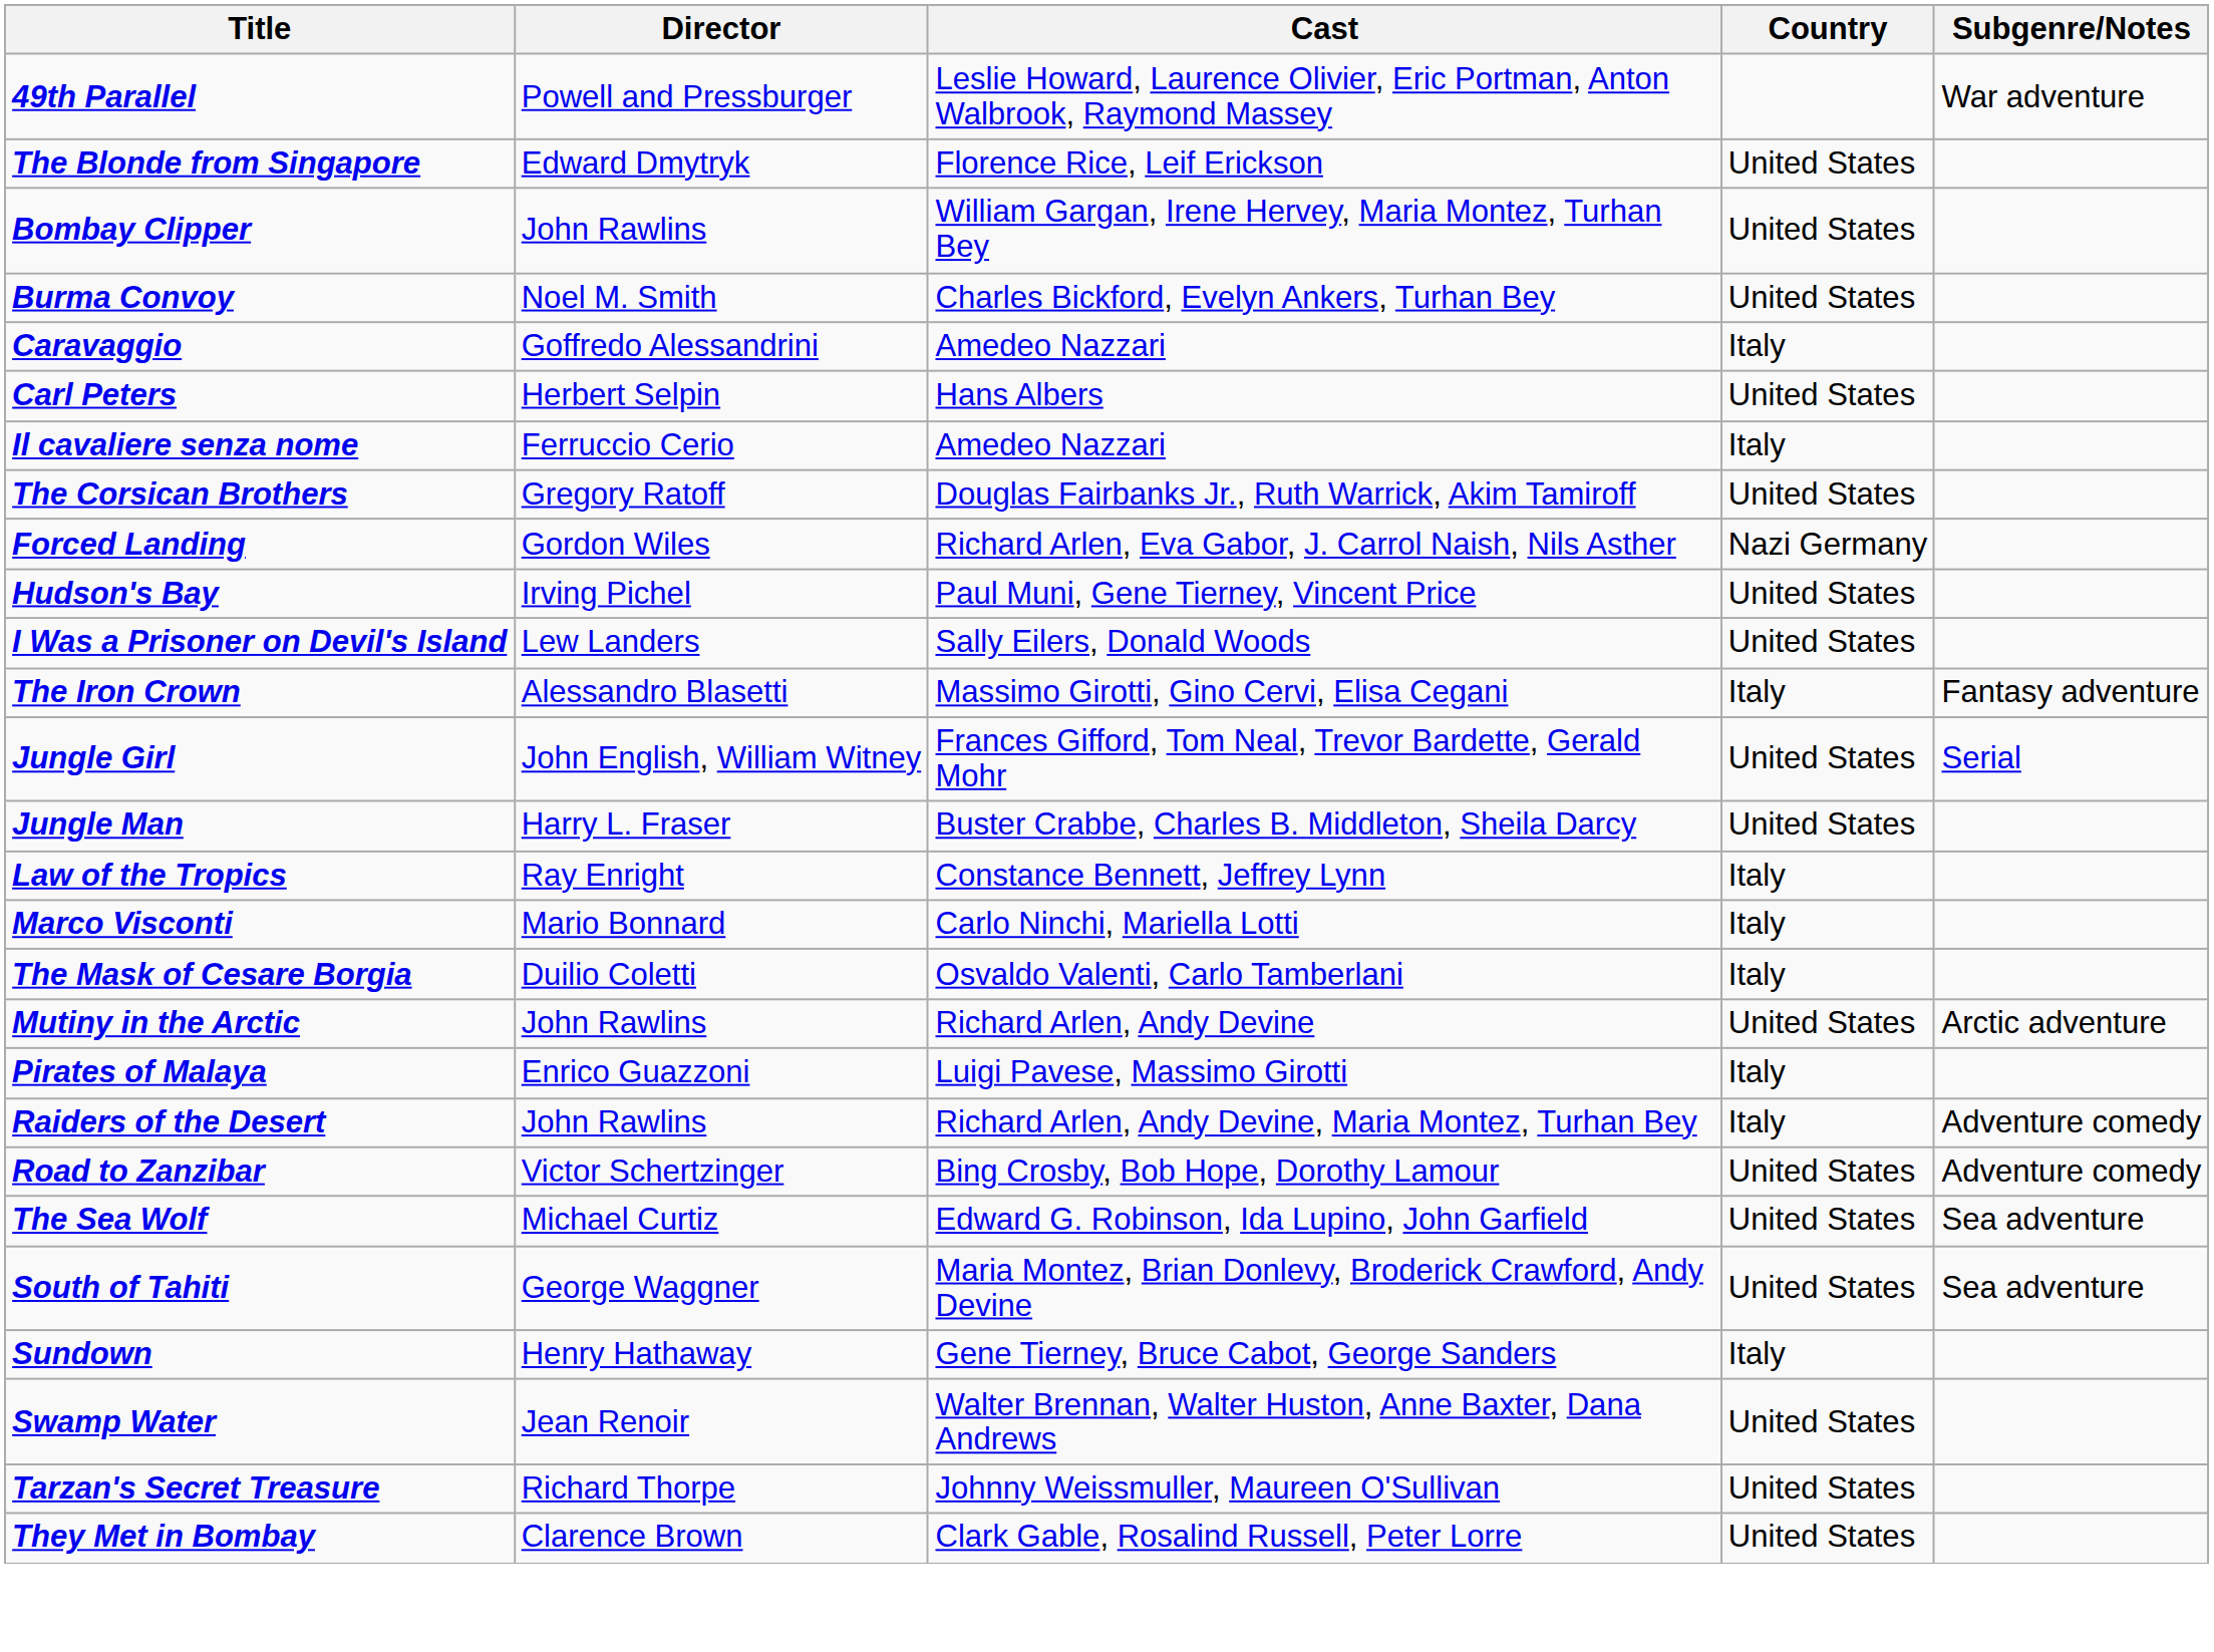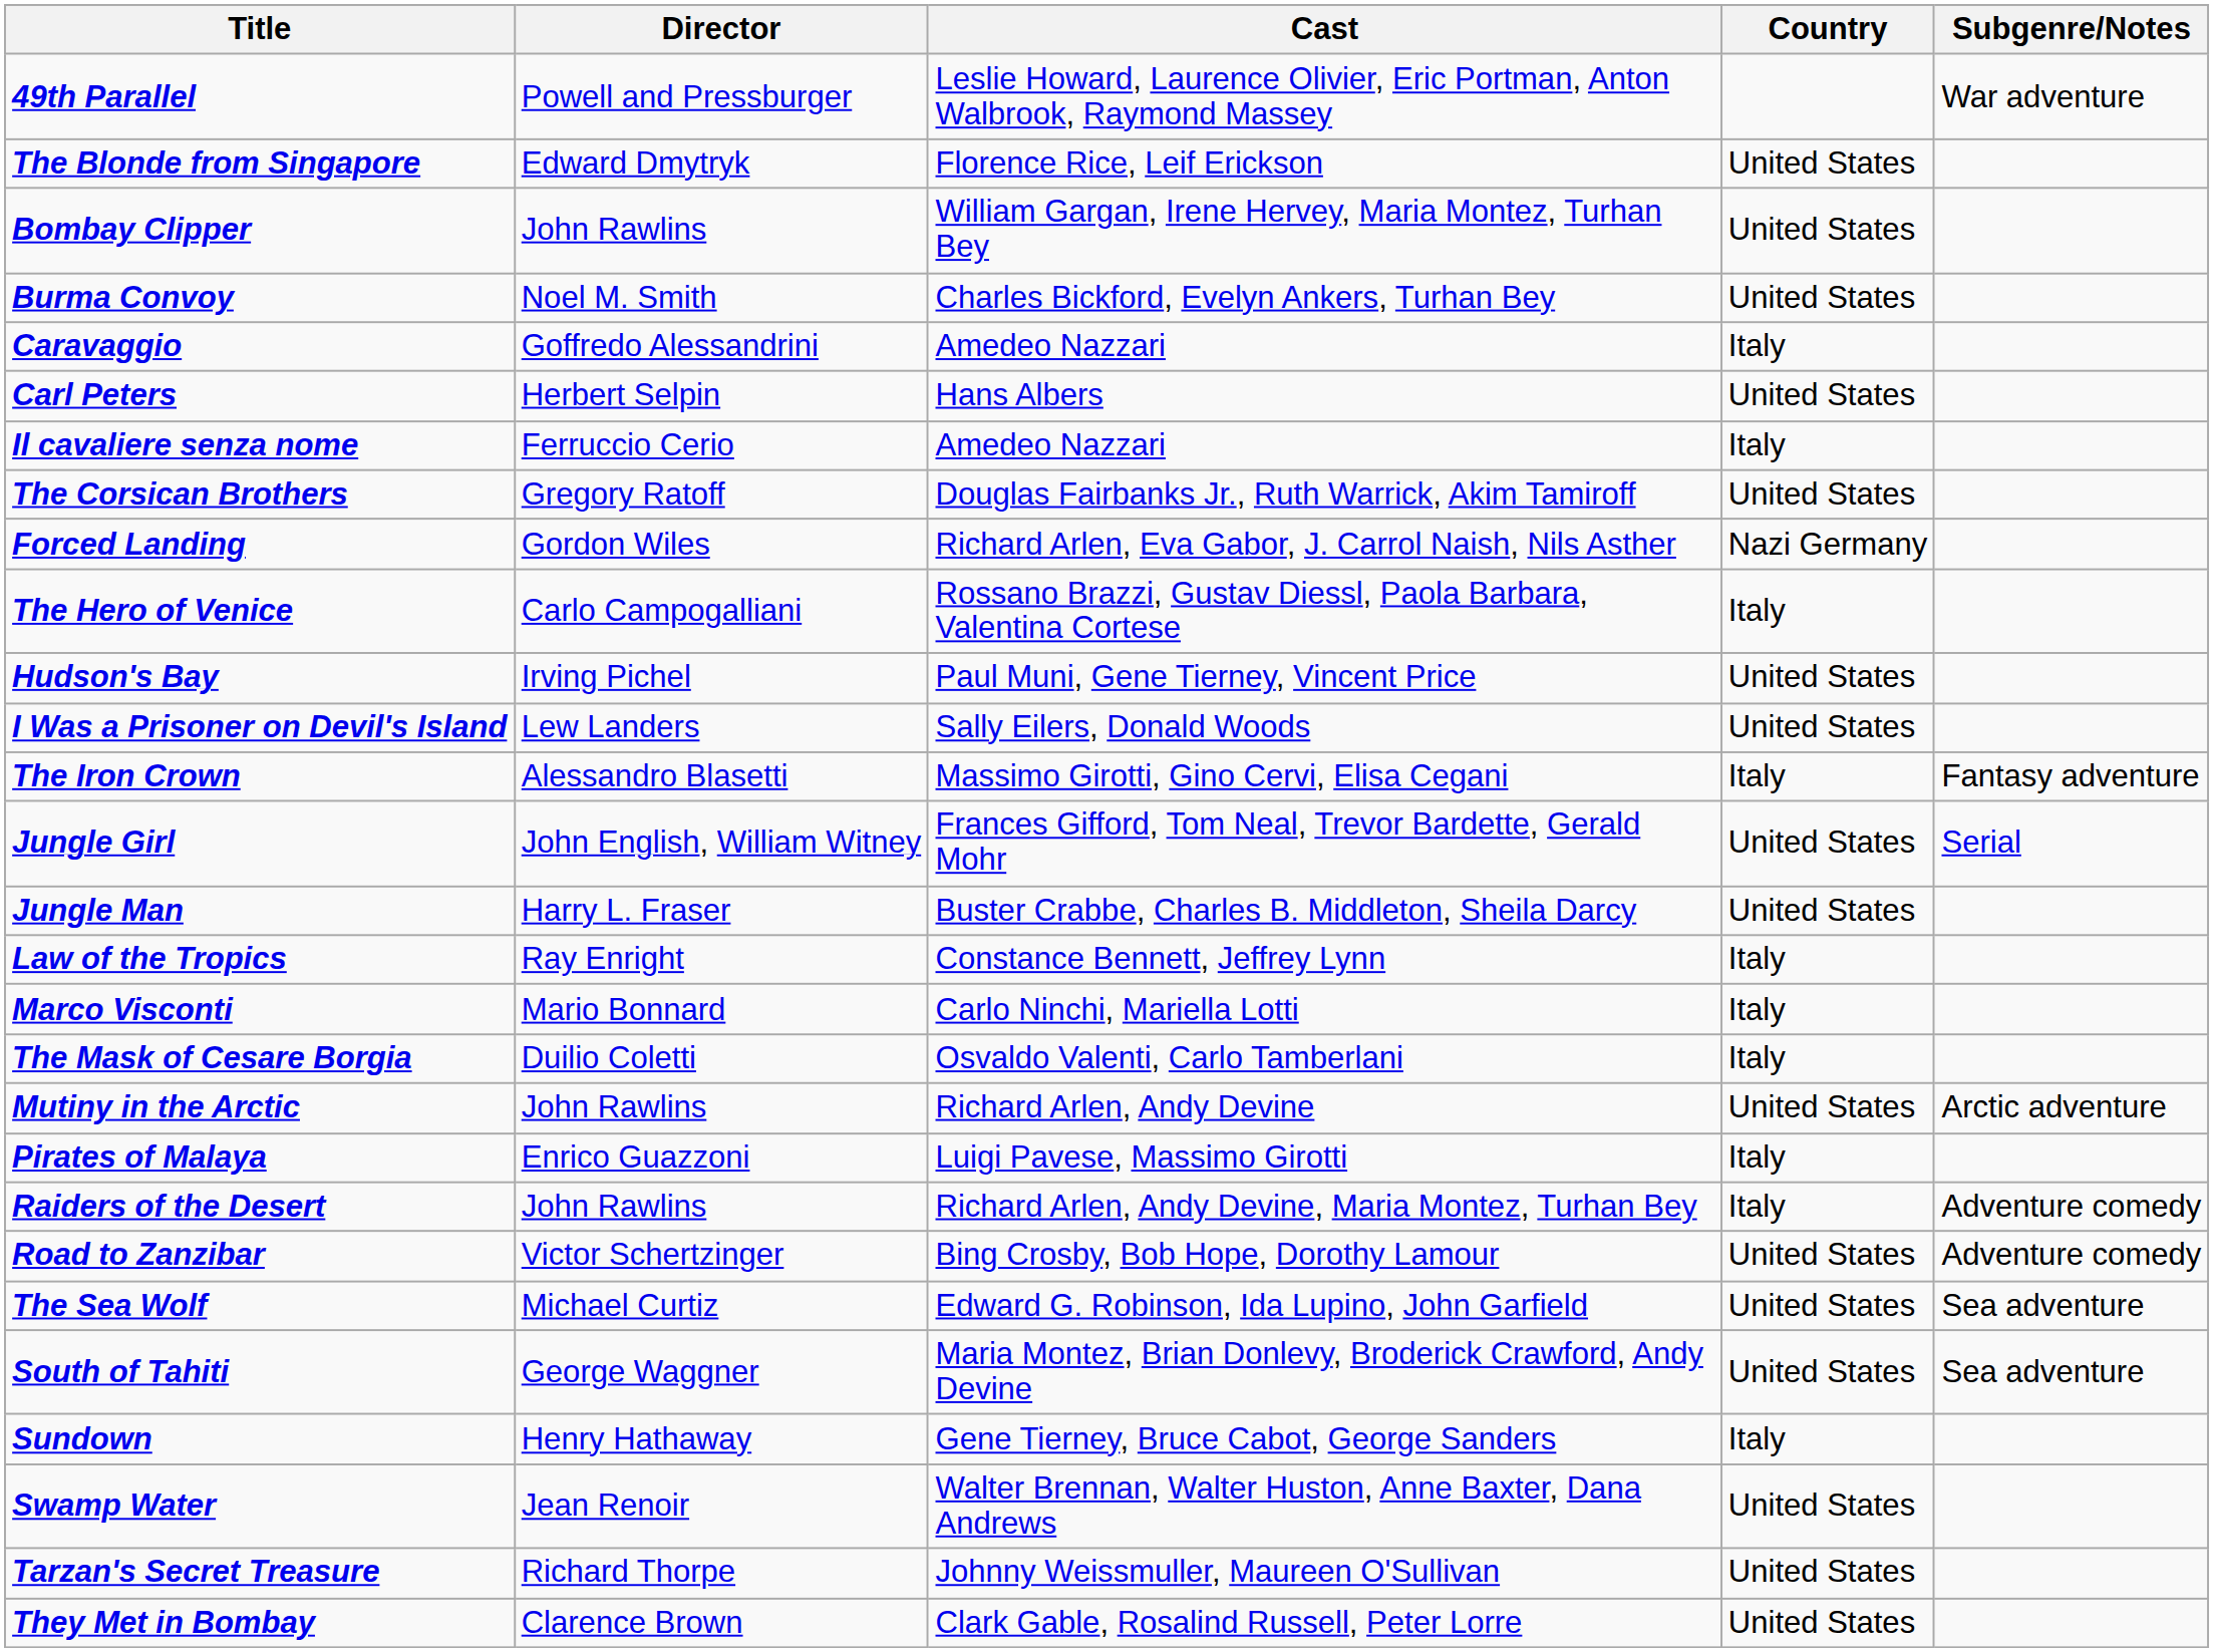 <table class="wikitable">
 <tr>
 <th>Title</th>
 <th>Director</th>
 <th style="width: 400px;">Cast</th>
 <th>Country</th>
 <th>Subgenre/Notes</th>
 </tr>
 <tr>
 <td><strong><em><a href='#'>49th Parallel</a></em></strong></td>
 <td><a href='#'>Powell and Pressburger</a></td>
 <td><a href='#'>Leslie Howard</a>, <a href='#'>Laurence Olivier</a>, <a href='#'>Eric Portman</a>, <a href='#'>Anton Walbrook</a>, <a href='#'>Raymond Massey</a></td>
 <td></td>
 <td>War adventure</td>
 </tr>
 <tr>
 <td><strong><em><a href='#'>The Blonde from Singapore</a></em></strong></td>
 <td><a href='#'>Edward Dmytryk</a></td>
 <td><a href='#'>Florence Rice</a>, <a href='#'>Leif Erickson</a></td>
 <td>United States</td>
 <td></td>
 </tr>
 <tr>
 <td><strong><em><a href='#'>Bombay Clipper</a></em></strong></td>
 <td><a href='#'>John Rawlins</a></td>
 <td><a href='#'>William Gargan</a>, <a href='#'>Irene Hervey</a>, <a href='#'>Maria Montez</a>, <a href='#'>Turhan Bey</a></td>
 <td>United States</td>
 <td></td>
 </tr>
 <tr>
 <td><strong><em><a href='#'>Burma Convoy</a></em></strong></td>
 <td><a href='#'>Noel M. Smith</a></td>
 <td><a href='#'>Charles Bickford</a>, <a href='#'>Evelyn Ankers</a>, <a href='#'>Turhan Bey</a></td>
 <td>United States</td>
 <td></td>
 </tr>
 <tr>
 <td><strong><em><a href='#'>Caravaggio</a></em></strong></td>
 <td><a href='#'>Goffredo Alessandrini</a></td>
 <td><a href='#'>Amedeo Nazzari</a></td>
 <td>Italy</td>
 <td></td>
 </tr>
 <tr>
 <td><strong><em><a href='#'>Carl Peters</a></em></strong></td>
 <td><a href='#'>Herbert Selpin</a></td>
 <td><a href='#'>Hans Albers</a></td>
 <td>United States</td>
 <td></td>
 </tr>
 <tr>
 <td><strong><em><a href='#'>Il cavaliere senza nome</a></em></strong></td>
 <td><a href='#'>Ferruccio Cerio</a></td>
 <td><a href='#'>Amedeo Nazzari</a></td>
 <td>Italy</td>
 <td></td>
 </tr>
 <tr>
 <td><strong><em><a href='#'>The Corsican Brothers</a></em></strong></td>
 <td><a href='#'>Gregory Ratoff</a></td>
 <td><a href='#'>Douglas Fairbanks Jr.</a>, <a href='#'>Ruth Warrick</a>, <a href='#'>Akim Tamiroff</a></td>
 <td>United States</td>
 <td></td>
 </tr>
 <tr>
 <td><strong><em><a href='#'>Forced Landing</a></em></strong></td>
 <td><a href='#'>Gordon Wiles</a></td>
 <td><a href='#'>Richard Arlen</a>, <a href='#'>Eva Gabor</a>, <a href='#'>J. Carrol Naish</a>, <a href='#'>Nils Asther</a></td>
 <td>Nazi Germany</td>
+<td></td>
+</tr>
+<tr>
+<td><strong><em><a href='#'>The Hero of Venice</a></em></strong></td>
+<td><a href='#'>Carlo Campogalliani</a></td>
+<td><a href='#'>Rossano Brazzi</a>, <a href='#'>Gustav Diessl</a>, <a href='#'>Paola Barbara</a>, <a href='#'>Valentina Cortese</a></td>
+<td>Italy</td>
 <td></td>
 </tr>
 <tr>
 <td><strong><em><a href='#'>Hudson's Bay</a></em></strong></td>
 <td><a href='#'>Irving Pichel</a></td>
 <td><a href='#'>Paul Muni</a>, <a href='#'>Gene Tierney</a>, <a href='#'>Vincent Price</a></td>
 <td>United States</td>
 <td></td>
 </tr>
 <tr>
 <td><strong><em><a href='#'>I Was a Prisoner on Devil's Island</a></em></strong></td>
 <td><a href='#'>Lew Landers</a></td>
 <td><a href='#'>Sally Eilers</a>, <a href='#'>Donald Woods</a></td>
 <td>United States</td>
 <td></td>
 </tr>
 <tr>
 <td><strong><em><a href='#'>The Iron Crown</a></em></strong></td>
 <td><a href='#'>Alessandro Blasetti</a></td>
 <td><a href='#'>Massimo Girotti</a>, <a href='#'>Gino Cervi</a>, <a href='#'>Elisa Cegani</a></td>
 <td>Italy</td>
 <td>Fantasy adventure</td>
 </tr>
 <tr>
 <td><strong><em><a href='#'>Jungle Girl</a></em></strong></td>
 <td><a href='#'>John English</a>, <a href='#'>William Witney</a></td>
 <td><a href='#'>Frances Gifford</a>, <a href='#'>Tom Neal</a>, <a href='#'>Trevor Bardette</a>, <a href='#'>Gerald Mohr</a></td>
 <td>United States</td>
 <td><a href='#'>Serial</a></td>
 </tr>
 <tr>
 <td><strong><em><a href='#'>Jungle Man</a></em></strong></td>
 <td><a href='#'>Harry L. Fraser</a></td>
 <td><a href='#'>Buster Crabbe</a>, <a href='#'>Charles B. Middleton</a>, <a href='#'>Sheila Darcy</a></td>
 <td>United States</td>
 <td></td>
 </tr>
 <tr>
 <td><strong><em><a href='#'>Law of the Tropics</a></em></strong></td>
 <td><a href='#'>Ray Enright</a></td>
 <td><a href='#'>Constance Bennett</a>, <a href='#'>Jeffrey Lynn</a></td>
 <td>Italy</td>
 <td></td>
 </tr>
 <tr>
 <td><strong><em><a href='#'>Marco Visconti</a></em></strong></td>
 <td><a href='#'>Mario Bonnard</a></td>
 <td><a href='#'>Carlo Ninchi</a>, <a href='#'>Mariella Lotti</a></td>
 <td>Italy</td>
 <td></td>
 </tr>
 <tr>
 <td><strong><em><a href='#'>The Mask of Cesare Borgia</a></em></strong></td>
 <td><a href='#'>Duilio Coletti</a></td>
 <td><a href='#'>Osvaldo Valenti</a>, <a href='#'>Carlo Tamberlani</a></td>
 <td>Italy</td>
 <td></td>
 </tr>
 <tr>
 <td><strong><em><a href='#'>Mutiny in the Arctic</a></em></strong></td>
 <td><a href='#'>John Rawlins</a></td>
 <td><a href='#'>Richard Arlen</a>, <a href='#'>Andy Devine</a></td>
 <td>United States</td>
 <td>Arctic adventure</td>
 </tr>
 <tr>
 <td><strong><em><a href='#'>Pirates of Malaya</a></em></strong></td>
 <td><a href='#'>Enrico Guazzoni</a></td>
 <td><a href='#'>Luigi Pavese</a>, <a href='#'>Massimo Girotti</a></td>
 <td>Italy</td>
 <td></td>
 </tr>
 <tr>
 <td><strong><em><a href='#'>Raiders of the Desert</a></em></strong></td>
 <td><a href='#'>John Rawlins</a></td>
 <td><a href='#'>Richard Arlen</a>, <a href='#'>Andy Devine</a>, <a href='#'>Maria Montez</a>, <a href='#'>Turhan Bey</a></td>
 <td>Italy</td>
 <td>Adventure comedy</td>
 </tr>
 <tr>
 <td><strong><em><a href='#'>Road to Zanzibar</a></em></strong></td>
 <td><a href='#'>Victor Schertzinger</a></td>
 <td><a href='#'>Bing Crosby</a>, <a href='#'>Bob Hope</a>, <a href='#'>Dorothy Lamour</a></td>
 <td>United States</td>
 <td>Adventure comedy</td>
 </tr>
 <tr>
 <td><strong><em><a href='#'>The Sea Wolf</a></em></strong></td>
 <td><a href='#'>Michael Curtiz</a></td>
 <td><a href='#'>Edward G. Robinson</a>, <a href='#'>Ida Lupino</a>, <a href='#'>John Garfield</a></td>
 <td>United States</td>
 <td>Sea adventure</td>
 </tr>
 <tr>
 <td><strong><em><a href='#'>South of Tahiti</a></em></strong></td>
 <td><a href='#'>George Waggner</a></td>
 <td><a href='#'>Maria Montez</a>, <a href='#'>Brian Donlevy</a>, <a href='#'>Broderick Crawford</a>, <a href='#'>Andy Devine</a></td>
 <td>United States</td>
 <td>Sea adventure</td>
 </tr>
 <tr>
 <td><strong><em><a href='#'>Sundown</a></em></strong></td>
 <td><a href='#'>Henry Hathaway</a></td>
 <td><a href='#'>Gene Tierney</a>, <a href='#'>Bruce Cabot</a>, <a href='#'>George Sanders</a></td>
 <td>Italy</td>
 <td></td>
 </tr>
 <tr>
 <td><strong><em><a href='#'>Swamp Water</a></em></strong></td>
 <td><a href='#'>Jean Renoir</a></td>
 <td><a href='#'>Walter Brennan</a>, <a href='#'>Walter Huston</a>, <a href='#'>Anne Baxter</a>, <a href='#'>Dana Andrews</a></td>
 <td>United States</td>
 <td></td>
 </tr>
 <tr>
 <td><strong><em><a href='#'>Tarzan's Secret Treasure</a></em></strong></td>
 <td><a href='#'>Richard Thorpe</a></td>
 <td><a href='#'>Johnny Weissmuller</a>, <a href='#'>Maureen O'Sullivan</a></td>
 <td>United States</td>
 <td></td>
 </tr>
 <tr>
 <td><strong><em><a href='#'>They Met in Bombay</a></em></strong></td>
 <td><a href='#'>Clarence Brown</a></td>
 <td><a href='#'>Clark Gable</a>, <a href='#'>Rosalind Russell</a>, <a href='#'>Peter Lorre</a></td>
 <td>United States</td>
 <td></td>
 </tr>
 </table>
